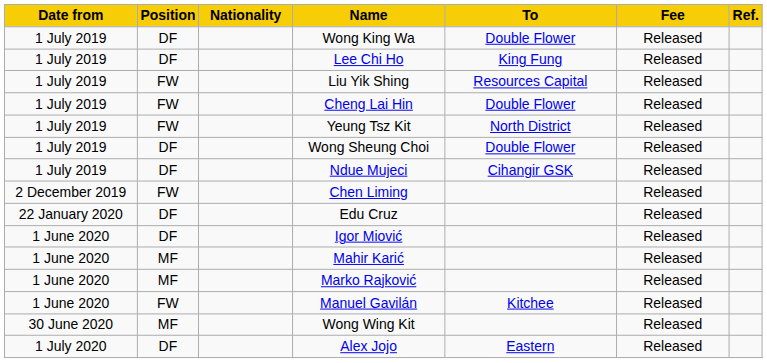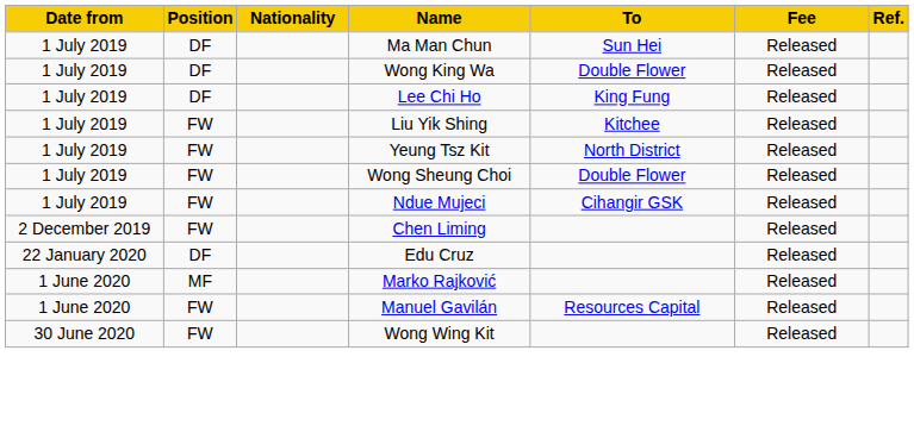 <table class="wikitable"  style="text-align:center; font-size:90%;">
 <tr>
 <th style="background:#f7cd06; color:#000000; width:130px;">Date from</th>
 <th style="background:#f7cd06; color:#000000; width:50px;">Position</th>
 <th style="background:#f7cd06; color:#000000; width:90px;">Nationality</th>
 <th style="background:#f7cd06; color:#000000; width:150px;">Name</th>
 <th style="background:#f7cd06; color:#000000; width:170px;">To</th>
 <th style="background:#f7cd06; color:#000000; width:110px;">Fee</th>
 <th style="background:#f7cd06; color:#000000; width:25px;">Ref.</th>
+</tr>
+<tr>
+<td>1 July 2019</td>
+<td>DF</td>
+<td></td>
+<td>Ma Man Chun</td>
+<td><a href='#'>Sun Hei</a></td>
+<td>Released</td>
+<td></td>
 </tr>
 <tr>
 <td>1 July 2019</td>
 <td>DF</td>
 <td></td>
 <td>Wong King Wa</td>
 <td><a href='#'>Double Flower</a></td>
 <td>Released</td>
 <td></td>
 </tr>
 <tr>
 <td>1 July 2019</td>
 <td>DF</td>
 <td></td>
 <td><a href='#'>Lee Chi Ho</a></td>
 <td><a href='#'>King Fung</a></td>
 <td>Released</td>
 <td></td>
 </tr>
 <tr>
 <td>1 July 2019</td>
 <td>FW</td>
 <td></td>
 <td>Liu Yik Shing</td>
-<td><a href='#'>Resources Capital</a></td>
-<td>Released</td>
-<td></td>
-</tr>
-<tr>
-<td>1 July 2019</td>
-<td>FW</td>
-<td></td>
-<td><a href='#'>Cheng Lai Hin</a></td>
-<td><a href='#'>Double Flower</a></td>
+<td><a href='#'>Kitchee</a></td>
 <td>Released</td>
 <td></td>
 </tr>
 <tr>
 <td>1 July 2019</td>
 <td>FW</td>
 <td></td>
 <td>Yeung Tsz Kit</td>
 <td><a href='#'>North District</a></td>
 <td>Released</td>
 <td></td>
 </tr>
 <tr>
 <td>1 July 2019</td>
-<td>DF</td>
+<td>FW</td>
 <td></td>
 <td>Wong Sheung Choi</td>
 <td><a href='#'>Double Flower</a></td>
 <td>Released</td>
 <td></td>
 </tr>
 <tr>
 <td>1 July 2019</td>
-<td>DF</td>
+<td>FW</td>
 <td></td>
 <td><a href='#'>Ndue Mujeci</a></td>
 <td> <a href='#'>Cihangir GSK</a></td>
 <td>Released</td>
 <td></td>
 </tr>
 <tr>
 <td>2 December 2019</td>
 <td>FW</td>
 <td></td>
 <td><a href='#'>Chen Liming</a></td>
 <td></td>
 <td>Released</td>
 <td></td>
 </tr>
 <tr>
 <td>22 January 2020</td>
 <td>DF</td>
 <td></td>
 <td>Edu Cruz</td>
 <td></td>
 <td>Released</td>
 <td></td>
 </tr>
 <tr>
 <td>1 June 2020</td>
-<td>DF</td>
-<td></td>
-<td><a href='#'>Igor Miović</a></td>
-<td></td>
-<td>Released</td>
-<td></td>
-</tr>
-<tr>
-<td>1 June 2020</td>
-<td>MF</td>
-<td></td>
-<td><a href='#'>Mahir Karić</a></td>
-<td></td>
-<td>Released</td>
-<td></td>
-</tr>
-<tr>
-<td>1 June 2020</td>
 <td>MF</td>
 <td></td>
 <td><a href='#'>Marko Rajković</a></td>
 <td></td>
 <td>Released</td>
 <td></td>
 </tr>
 <tr>
 <td>1 June 2020</td>
 <td>FW</td>
 <td></td>
 <td><a href='#'>Manuel Gavilán</a></td>
-<td><a href='#'>Kitchee</a></td>
+<td><a href='#'>Resources Capital</a></td>
 <td>Released</td>
 <td></td>
 </tr>
 <tr>
 <td>30 June 2020</td>
-<td>MF</td>
+<td>FW</td>
 <td></td>
 <td>Wong Wing Kit</td>
 <td></td>
 <td>Released</td>
 <td></td>
 </tr>
-<tr>
-<td>1 July 2020</td>
-<td>DF</td>
-<td>  </td>
-<td><a href='#'>Alex Jojo</a></td>
-<td><a href='#'>Eastern</a></td>
-<td>Released</td>
-<td></td>
-</tr>
 </table>
